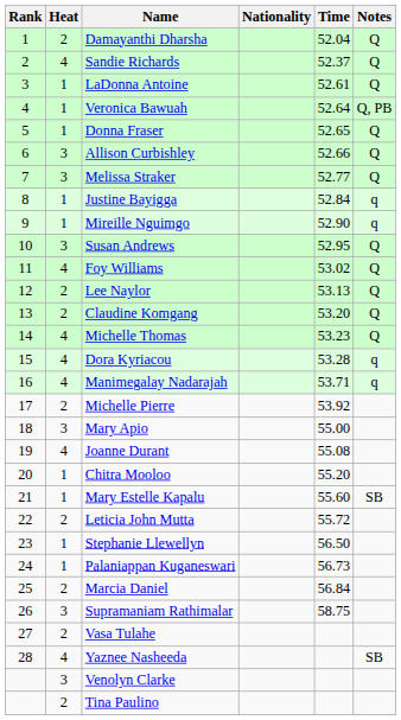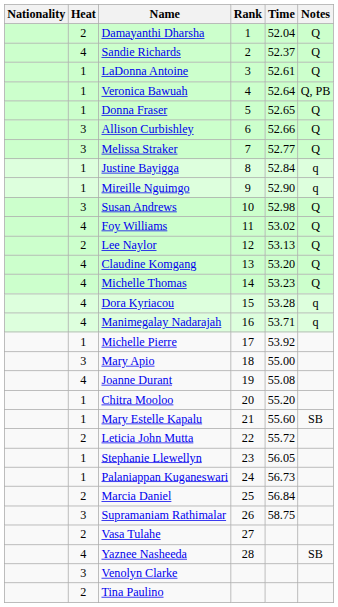 <table class="wikitable sortable" style="text-align:center">
 <tr>
-<th>Rank</th>
+<th>Nationality</th>
 <th>Heat</th>
 <th>Name</th>
-<th>Nationality</th>
+<th>Rank</th>
 <th>Time</th>
 <th>Notes</th>
 </tr>
 <tr bgcolor=ccffcc>
-<td>1</td>
+<td align=left></td>
 <td>2</td>
 <td align=left><a href='#'>Damayanthi Dharsha</a></td>
-<td align=left></td>
+<td>1</td>
 <td>52.04</td>
 <td>Q</td>
 </tr>
 <tr bgcolor=ccffcc>
-<td>2</td>
+<td align=left></td>
 <td>4</td>
 <td align=left><a href='#'>Sandie Richards</a></td>
-<td align=left></td>
+<td>2</td>
 <td>52.37</td>
 <td>Q</td>
 </tr>
 <tr bgcolor=ccffcc>
-<td>3</td>
+<td align=left></td>
 <td>1</td>
 <td align=left><a href='#'>LaDonna Antoine</a></td>
-<td align=left></td>
+<td>3</td>
 <td>52.61</td>
 <td>Q</td>
 </tr>
 <tr bgcolor=ccffcc>
-<td>4</td>
+<td align=left></td>
 <td>1</td>
 <td align=left><a href='#'>Veronica Bawuah</a></td>
-<td align=left></td>
+<td>4</td>
 <td>52.64</td>
 <td>Q, PB</td>
 </tr>
 <tr bgcolor=ccffcc>
-<td>5</td>
+<td align=left></td>
 <td>1</td>
 <td align=left><a href='#'>Donna Fraser</a></td>
-<td align=left></td>
+<td>5</td>
 <td>52.65</td>
 <td>Q</td>
 </tr>
 <tr bgcolor=ccffcc>
-<td>6</td>
+<td align=left></td>
 <td>3</td>
 <td align=left><a href='#'>Allison Curbishley</a></td>
-<td align=left></td>
+<td>6</td>
 <td>52.66</td>
 <td>Q</td>
 </tr>
 <tr bgcolor=ccffcc>
-<td>7</td>
+<td align=left></td>
 <td>3</td>
 <td align=left><a href='#'>Melissa Straker</a></td>
-<td align=left></td>
+<td>7</td>
 <td>52.77</td>
 <td>Q</td>
 </tr>
 <tr bgcolor=ddffdd>
-<td>8</td>
+<td align=left></td>
 <td>1</td>
 <td align=left><a href='#'>Justine Bayigga</a></td>
-<td align=left></td>
+<td>8</td>
 <td>52.84</td>
 <td>q</td>
 </tr>
 <tr bgcolor=ddffdd>
-<td>9</td>
+<td align=left></td>
 <td>1</td>
 <td align=left><a href='#'>Mireille Nguimgo</a></td>
-<td align=left></td>
+<td>9</td>
 <td>52.90</td>
 <td>q</td>
 </tr>
 <tr bgcolor=ccffcc>
-<td>10</td>
+<td align=left></td>
 <td>3</td>
 <td align=left><a href='#'>Susan Andrews</a></td>
-<td align=left></td>
-<td>52.95</td>
+<td>10</td>
+<td>52.98</td>
 <td>Q</td>
 </tr>
 <tr bgcolor=ccffcc>
-<td>11</td>
+<td align=left></td>
 <td>4</td>
 <td align=left><a href='#'>Foy Williams</a></td>
-<td align=left></td>
+<td>11</td>
 <td>53.02</td>
 <td>Q</td>
 </tr>
 <tr bgcolor=ccffcc>
-<td>12</td>
+<td align=left></td>
 <td>2</td>
 <td align=left><a href='#'>Lee Naylor</a></td>
-<td align=left></td>
+<td>12</td>
 <td>53.13</td>
 <td>Q</td>
 </tr>
 <tr bgcolor=ccffcc>
+<td align=left></td>
+<td>4</td>
+<td align=left><a href='#'>Claudine Komgang</a></td>
 <td>13</td>
-<td>2</td>
-<td align=left><a href='#'>Claudine Komgang</a></td>
-<td align=left></td>
 <td>53.20</td>
 <td>Q</td>
 </tr>
 <tr bgcolor=ccffcc>
-<td>14</td>
+<td align=left></td>
 <td>4</td>
 <td align=left><a href='#'>Michelle Thomas</a></td>
-<td align=left></td>
+<td>14</td>
 <td>53.23</td>
 <td>Q</td>
 </tr>
 <tr bgcolor=ddffdd>
-<td>15</td>
+<td align=left></td>
 <td>4</td>
 <td align=left><a href='#'>Dora Kyriacou</a></td>
-<td align=left></td>
+<td>15</td>
 <td>53.28</td>
 <td>q</td>
 </tr>
 <tr bgcolor=ddffdd>
-<td>16</td>
+<td align=left></td>
 <td>4</td>
 <td align=left><a href='#'>Manimegalay Nadarajah</a></td>
-<td align=left></td>
+<td>16</td>
 <td>53.71</td>
 <td>q</td>
 </tr>
 <tr>
+<td align=left></td>
+<td>1</td>
+<td align=left><a href='#'>Michelle Pierre</a></td>
 <td>17</td>
-<td>2</td>
-<td align=left><a href='#'>Michelle Pierre</a></td>
-<td align=left></td>
 <td>53.92</td>
 <td></td>
 </tr>
 <tr>
-<td>18</td>
+<td align=left></td>
 <td>3</td>
 <td align=left><a href='#'>Mary Apio</a></td>
-<td align=left></td>
+<td>18</td>
 <td>55.00</td>
 <td></td>
 </tr>
 <tr>
-<td>19</td>
+<td align=left></td>
 <td>4</td>
 <td align=left><a href='#'>Joanne Durant</a></td>
-<td align=left></td>
+<td>19</td>
 <td>55.08</td>
 <td></td>
 </tr>
 <tr>
-<td>20</td>
+<td align=left></td>
 <td>1</td>
 <td align=left><a href='#'>Chitra Mooloo</a></td>
-<td align=left></td>
+<td>20</td>
 <td>55.20</td>
 <td></td>
 </tr>
 <tr>
-<td>21</td>
+<td align=left></td>
 <td>1</td>
 <td align=left><a href='#'>Mary Estelle Kapalu</a></td>
-<td align=left></td>
+<td>21</td>
 <td>55.60</td>
 <td>SB</td>
 </tr>
 <tr>
-<td>22</td>
+<td align=left></td>
 <td>2</td>
 <td align=left><a href='#'>Leticia John Mutta</a></td>
-<td align=left></td>
+<td>22</td>
 <td>55.72</td>
 <td></td>
 </tr>
 <tr>
-<td>23</td>
+<td align=left></td>
 <td>1</td>
 <td align=left><a href='#'>Stephanie Llewellyn</a></td>
-<td align=left></td>
-<td>56.50</td>
+<td>23</td>
+<td>56.05</td>
 <td></td>
 </tr>
 <tr>
-<td>24</td>
+<td align=left></td>
 <td>1</td>
 <td align=left><a href='#'>Palaniappan Kuganeswari</a></td>
-<td align=left></td>
+<td>24</td>
 <td>56.73</td>
 <td></td>
 </tr>
 <tr>
-<td>25</td>
+<td align=left></td>
 <td>2</td>
 <td align=left><a href='#'>Marcia Daniel</a></td>
-<td align=left></td>
+<td>25</td>
 <td>56.84</td>
 <td></td>
 </tr>
 <tr>
-<td>26</td>
+<td align=left></td>
 <td>3</td>
 <td align=left><a href='#'>Supramaniam Rathimalar</a></td>
-<td align=left></td>
+<td>26</td>
 <td>58.75</td>
 <td></td>
 </tr>
 <tr>
-<td>27</td>
+<td align=left></td>
 <td>2</td>
 <td align=left><a href='#'>Vasa Tulahe</a></td>
-<td align=left></td>
+<td>27</td>
 <td></td>
 <td></td>
 </tr>
 <tr>
-<td>28</td>
+<td align=left></td>
 <td>4</td>
 <td align=left><a href='#'>Yaznee Nasheeda</a></td>
-<td align=left></td>
+<td>28</td>
 <td></td>
 <td>SB</td>
 </tr>
 <tr>
-<td></td>
+<td align=left></td>
 <td>3</td>
 <td align=left><a href='#'>Venolyn Clarke</a></td>
-<td align=left></td>
+<td></td>
 <td></td>
 <td></td>
 </tr>
 <tr>
-<td></td>
+<td align=left></td>
 <td>2</td>
 <td align=left><a href='#'>Tina Paulino</a></td>
-<td align=left></td>
+<td></td>
 <td></td>
 <td></td>
 </tr>
 </table>
